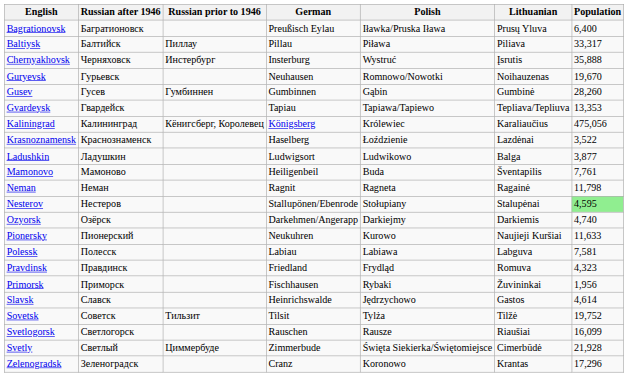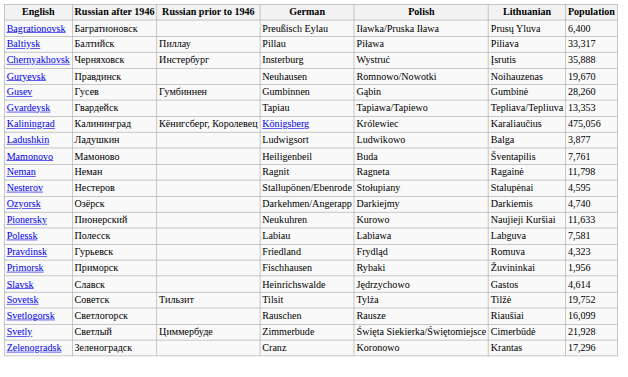 <table class="wikitable sortable">
 <tr>
 <th>English</th>
 <th>Russian after 1946</th>
 <th>Russian prior to 1946</th>
 <th>German</th>
 <th>Polish</th>
 <th>Lithuanian</th>
 <th>Population</th>
 </tr>
 <tr>
 <td><a href='#'>Bagrationovsk</a></td>
 <td>Багратионовск</td>
 <td></td>
 <td>Preußisch Eylau</td>
 <td>Iławka/Pruska Iława</td>
 <td>Prusų Yluva</td>
 <td>6,400</td>
 </tr>
 <tr>
 <td><a href='#'>Baltiysk</a></td>
 <td>Балтийск</td>
 <td>Пиллау</td>
 <td>Pillau</td>
 <td>Piława</td>
 <td>Piliava</td>
 <td>33,317</td>
 </tr>
 <tr>
 <td><a href='#'>Chernyakhovsk</a></td>
 <td>Черняховск</td>
 <td>Инстербург</td>
 <td>Insterburg</td>
 <td>Wystruć</td>
 <td>Įsrutis</td>
 <td>35,888</td>
 </tr>
 <tr>
 <td><a href='#'>Guryevsk</a></td>
-<td>Гурьевск</td>
+<td>Правдинск</td>
 <td></td>
 <td>Neuhausen</td>
 <td>Romnowo/Nowotki</td>
 <td>Noihauzenas</td>
 <td>19,670</td>
 </tr>
 <tr>
 <td><a href='#'>Gusev</a></td>
 <td>Гусев</td>
 <td>Гумбиннен</td>
 <td>Gumbinnen</td>
 <td>Gąbin</td>
 <td>Gumbinė</td>
 <td>28,260</td>
 </tr>
 <tr>
 <td><a href='#'>Gvardeysk</a></td>
 <td>Гвардейск</td>
 <td></td>
 <td>Tapiau</td>
 <td>Tapiawa/Tapiewo</td>
 <td>Tepliava/Tepliuva</td>
 <td>13,353</td>
 </tr>
 <tr>
 <td><a href='#'>Kaliningrad</a></td>
 <td>Калининград</td>
 <td>Кёнигсберг, Королевец</td>
 <td><a href='#'>Königsberg</a></td>
 <td>Królewiec</td>
 <td>Karaliaučius</td>
 <td>475,056</td>
-</tr>
-<tr>
-<td><a href='#'>Krasnoznamensk</a></td>
-<td>Краснознаменск</td>
-<td></td>
-<td>Haselberg</td>
-<td>Łoździenie</td>
-<td>Lazdėnai</td>
-<td>3,522</td>
 </tr>
 <tr>
 <td><a href='#'>Ladushkin</a></td>
 <td>Ладушкин</td>
 <td></td>
 <td>Ludwigsort</td>
 <td>Ludwikowo</td>
 <td>Balga</td>
 <td>3,877</td>
 </tr>
 <tr>
 <td><a href='#'>Mamonovo</a></td>
 <td>Мамоново</td>
 <td></td>
 <td>Heiligenbeil</td>
 <td>Buda</td>
 <td>Šventapilis</td>
 <td>7,761</td>
 </tr>
 <tr>
 <td><a href='#'>Neman</a></td>
 <td>Неман</td>
 <td></td>
 <td>Ragnit</td>
 <td>Ragneta</td>
 <td>Ragainė</td>
 <td>11,798</td>
 </tr>
 <tr>
 <td><a href='#'>Nesterov</a></td>
 <td>Нестеров</td>
 <td></td>
 <td>Stallupönen/Ebenrode</td>
 <td>Stołupiany</td>
 <td>Stalupėnai</td>
-<td style="background: lightgreen;">4,595</td>
+<td>4,595</td>
 </tr>
 <tr>
 <td><a href='#'>Ozyorsk</a></td>
 <td>Озёрск</td>
 <td></td>
 <td>Darkehmen/Angerapp</td>
 <td>Darkiejmy</td>
 <td>Darkiemis</td>
 <td>4,740</td>
 </tr>
 <tr>
 <td><a href='#'>Pionersky</a></td>
 <td>Пионерский</td>
 <td></td>
 <td>Neukuhren</td>
 <td>Kurowo</td>
 <td>Naujieji Kuršiai</td>
 <td>11,633</td>
 </tr>
 <tr>
 <td><a href='#'>Polessk</a></td>
 <td>Полесск</td>
 <td></td>
 <td>Labiau</td>
 <td>Labiawa</td>
 <td>Labguva</td>
 <td>7,581</td>
 </tr>
 <tr>
 <td><a href='#'>Pravdinsk</a></td>
-<td>Правдинск</td>
+<td>Гурьевск</td>
 <td></td>
 <td>Friedland</td>
 <td>Frydląd</td>
 <td>Romuva</td>
 <td>4,323</td>
 </tr>
 <tr>
 <td><a href='#'>Primorsk</a></td>
 <td>Приморск</td>
 <td></td>
 <td>Fischhausen</td>
 <td>Rybaki</td>
 <td>Žuvininkai</td>
 <td>1,956</td>
 </tr>
 <tr>
 <td><a href='#'>Slavsk</a></td>
 <td>Славск</td>
 <td></td>
 <td>Heinrichswalde</td>
 <td>Jędrzychowo</td>
 <td>Gastos</td>
 <td>4,614</td>
 </tr>
 <tr>
 <td><a href='#'>Sovetsk</a></td>
 <td>Советск</td>
 <td>Тильзит</td>
 <td>Tilsit</td>
 <td>Tylża</td>
 <td>Tilžė</td>
 <td>19,752</td>
 </tr>
 <tr>
 <td><a href='#'>Svetlogorsk</a></td>
 <td>Светлогорск</td>
 <td></td>
 <td>Rauschen</td>
 <td>Rausze</td>
 <td>Riaušiai</td>
 <td>16,099</td>
 </tr>
 <tr>
 <td><a href='#'>Svetly</a></td>
 <td>Светлый</td>
 <td>Циммербуде</td>
 <td>Zimmerbude</td>
 <td>Święta Siekierka/Świętomiejsce</td>
 <td>Cimerbūdė</td>
 <td>21,928</td>
 </tr>
 <tr>
 <td><a href='#'>Zelenogradsk</a></td>
 <td>Зеленоградск</td>
 <td></td>
 <td>Cranz</td>
 <td>Koronowo</td>
 <td>Krantas</td>
 <td>17,296</td>
 </tr>
 </table>
